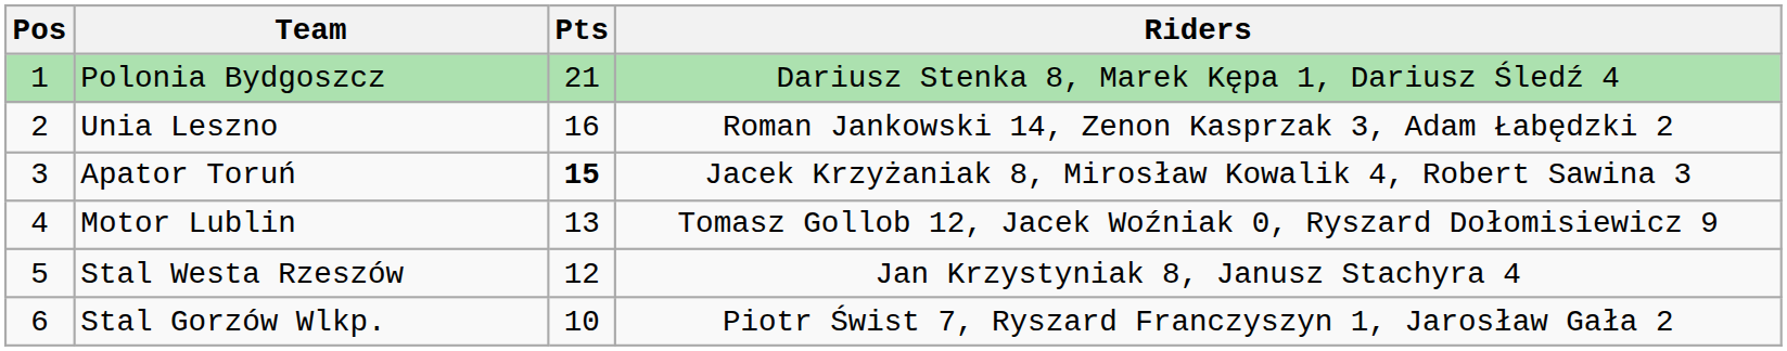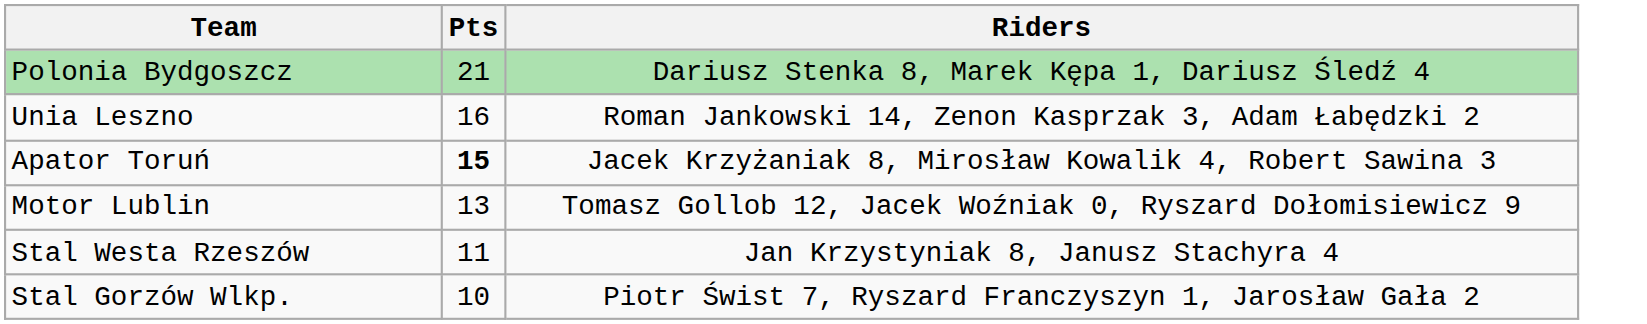 <table class="wikitable" style="font-size: 100%">
 <tr>
-<th width=20>Pos</th>
 <th width=200>Team</th>
 <th width=20>Pts</th>
 <th width=500>Riders</th>
 </tr>
 <tr align=center style="background:#ACE1AF;">
-<td>1</td>
 <td align="left">Polonia Bydgoszcz</td>
 <td>21</td>
 <td>Dariusz Stenka 8, Marek Kępa 1, Dariusz Śledź 4</td>
 </tr>
 <tr align=center>
-<td>2</td>
 <td align="left">Unia Leszno</td>
 <td>16</td>
 <td>Roman Jankowski 14, Zenon Kasprzak 3, Adam Łabędzki 2</td>
 </tr>
 <tr align=center>
-<td>3</td>
 <td align="left">Apator Toruń</td>
 <td><strong>15</strong></td>
 <td>Jacek Krzyżaniak 8, Mirosław Kowalik 4, Robert Sawina 3</td>
 </tr>
 <tr align=center>
-<td>4</td>
 <td align="left">Motor Lublin</td>
 <td>13</td>
 <td>Tomasz Gollob 12, Jacek Woźniak 0, Ryszard Dołomisiewicz 9</td>
 </tr>
 <tr align=center>
-<td>5</td>
 <td align="left">Stal Westa Rzeszów</td>
-<td>12</td>
+<td>11</td>
 <td>Jan Krzystyniak 8, Janusz Stachyra 4</td>
 </tr>
 <tr align=center>
-<td>6</td>
 <td align="left">Stal Gorzów Wlkp.</td>
 <td>10</td>
 <td>Piotr Świst 7, Ryszard Franczyszyn 1, Jarosław Gała 2</td>
 </tr>
 </table>
